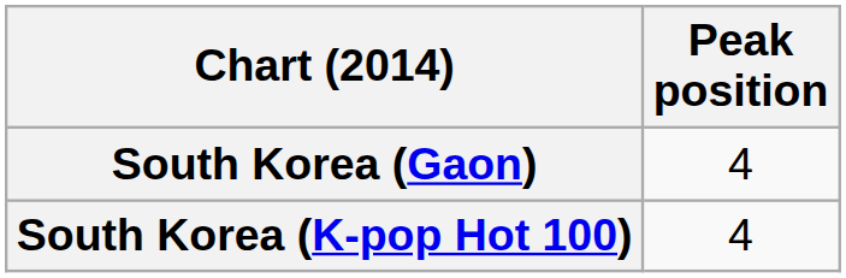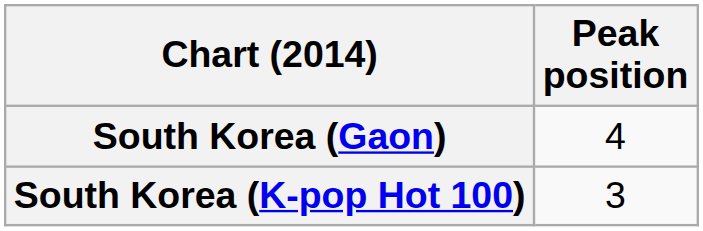 <table class="wikitable plainrowheaders" style="text-align:center">
 <tr>
 <th scope="col">Chart (2014)</th>
 <th scope="col">Peak<br>position</th>
 </tr>
 <tr>
 <th scope="row">South Korea (<a href='#'>Gaon</a>)</th>
 <td align="center">4</td>
 </tr>
 <tr>
 <th scope="row">South Korea (<a href='#'>K-pop Hot 100</a>)</th>
-<td align="center">4</td>
+<td align="center">3</td>
 </tr>
 </table>
